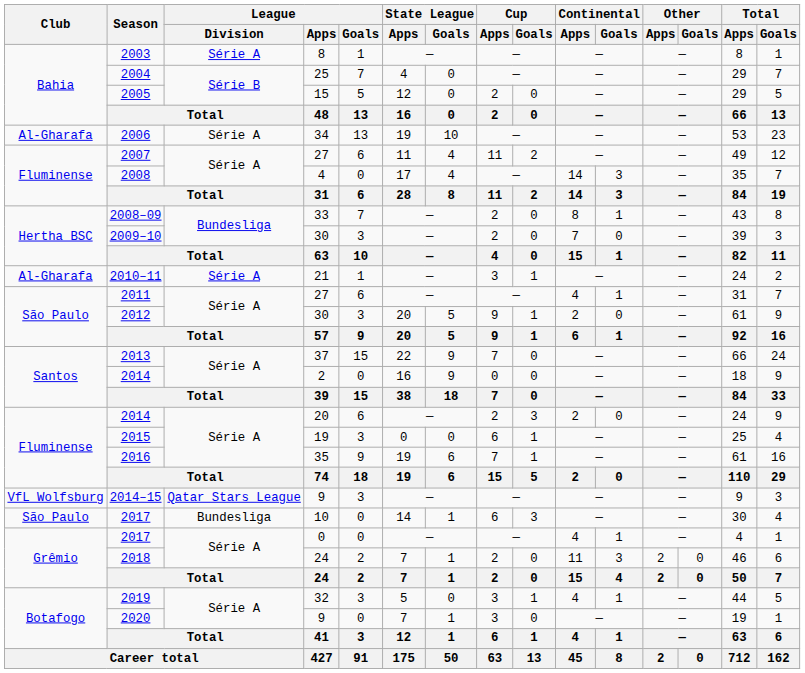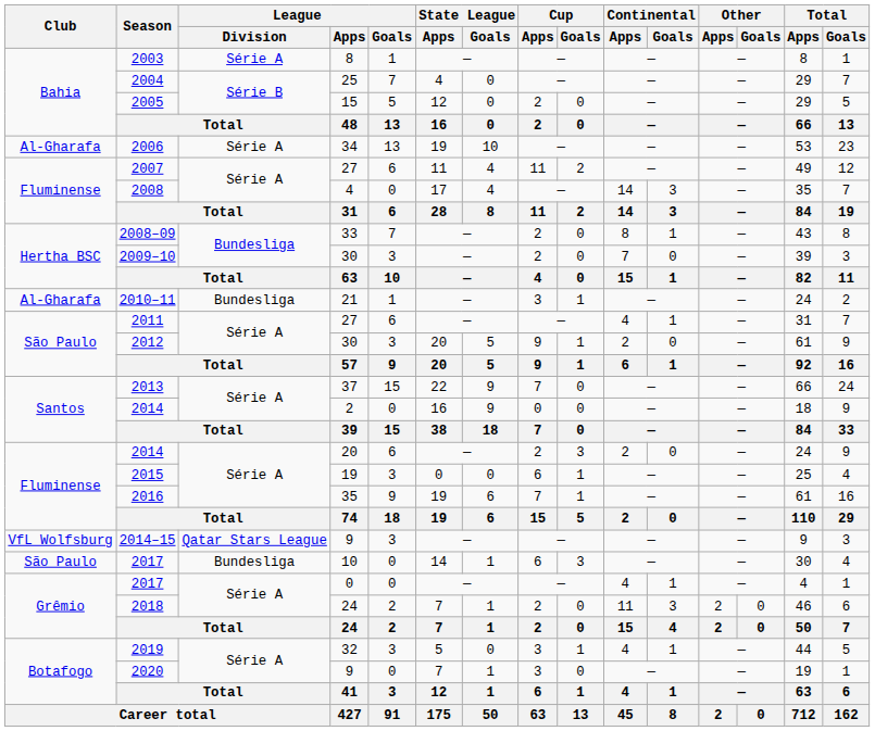 <table class="wikitable" style="text-align:center">
 <tr>
 <th rowspan="2">Club</th>
 <th rowspan="2">Season</th>
 <th colspan="3">League</th>
 <th colspan="2">State League</th>
 <th colspan="2">Cup</th>
 <th colspan="2">Continental</th>
 <th colspan="2">Other</th>
 <th colspan="2">Total</th>
 </tr>
 <tr>
 <th>Division</th>
 <th>Apps</th>
 <th>Goals</th>
 <th>Apps</th>
 <th>Goals</th>
 <th>Apps</th>
 <th>Goals</th>
 <th>Apps</th>
 <th>Goals</th>
 <th>Apps</th>
 <th>Goals</th>
 <th>Apps</th>
 <th>Goals</th>
 </tr>
 <tr>
 <td rowspan="4"><a href='#'>Bahia</a></td>
 <td><a href='#'>2003</a></td>
 <td><a href='#'>Série A</a></td>
 <td>8</td>
 <td>1</td>
 <td colspan="2">—</td>
 <td colspan="2">—</td>
 <td colspan="2">—</td>
 <td colspan="2">—</td>
 <td>8</td>
 <td>1</td>
 </tr>
 <tr>
 <td><a href='#'>2004</a></td>
 <td rowspan="2"><a href='#'>Série B</a></td>
 <td>25</td>
 <td>7</td>
 <td>4</td>
 <td>0</td>
 <td colspan="2">—</td>
 <td colspan="2">—</td>
 <td colspan="2">—</td>
 <td>29</td>
 <td>7</td>
 </tr>
 <tr>
 <td><a href='#'>2005</a></td>
 <td>15</td>
 <td>5</td>
 <td>12</td>
 <td>0</td>
 <td>2</td>
 <td>0</td>
 <td colspan="2">—</td>
 <td colspan="2">—</td>
 <td>29</td>
 <td>5</td>
 </tr>
 <tr>
 <th colspan="2">Total</th>
 <th>48</th>
 <th>13</th>
 <th>16</th>
 <th>0</th>
 <th>2</th>
 <th>0</th>
 <th colspan="2">—</th>
 <th colspan="2">—</th>
 <th>66</th>
 <th>13</th>
 </tr>
 <tr>
 <td><a href='#'>Al-Gharafa</a></td>
 <td><a href='#'>2006</a></td>
 <td>Série A</td>
 <td>34</td>
 <td>13</td>
 <td>19</td>
 <td>10</td>
 <td colspan="2">—</td>
 <td colspan="2">—</td>
 <td colspan="2">—</td>
 <td>53</td>
 <td>23</td>
 </tr>
 <tr>
 <td rowspan="3"><a href='#'>Fluminense</a></td>
 <td><a href='#'>2007</a></td>
 <td rowspan="2">Série A</td>
 <td>27</td>
 <td>6</td>
 <td>11</td>
 <td>4</td>
 <td>11</td>
 <td>2</td>
 <td colspan="2">—</td>
 <td colspan="2">—</td>
 <td>49</td>
 <td>12</td>
 </tr>
 <tr>
 <td><a href='#'>2008</a></td>
 <td>4</td>
 <td>0</td>
 <td>17</td>
 <td>4</td>
 <td colspan="2">—</td>
 <td>14</td>
 <td>3</td>
 <td colspan="2">—</td>
 <td>35</td>
 <td>7</td>
 </tr>
 <tr>
 <th colspan="2">Total</th>
 <th>31</th>
 <th>6</th>
 <th>28</th>
 <th>8</th>
 <th>11</th>
 <th>2</th>
 <th>14</th>
 <th>3</th>
 <th colspan="2">—</th>
 <th>84</th>
 <th>19</th>
 </tr>
 <tr>
 <td rowspan="3"><a href='#'>Hertha BSC</a></td>
 <td><a href='#'>2008–09</a></td>
 <td rowspan="2"><a href='#'>Bundesliga</a></td>
 <td>33</td>
 <td>7</td>
 <td colspan="2">—</td>
 <td>2</td>
 <td>0</td>
 <td>8</td>
 <td>1</td>
 <td colspan="2">—</td>
 <td>43</td>
 <td>8</td>
 </tr>
 <tr>
 <td><a href='#'>2009–10</a></td>
 <td>30</td>
 <td>3</td>
 <td colspan="2">—</td>
 <td>2</td>
 <td>0</td>
 <td>7</td>
 <td>0</td>
 <td colspan="2">—</td>
 <td>39</td>
 <td>3</td>
 </tr>
 <tr>
 <th colspan="2">Total</th>
 <th>63</th>
 <th>10</th>
 <th colspan="2">—</th>
 <th>4</th>
 <th>0</th>
 <th>15</th>
 <th>1</th>
 <th colspan="2">—</th>
 <th>82</th>
 <th>11</th>
 </tr>
 <tr>
 <td><a href='#'>Al-Gharafa</a></td>
 <td><a href='#'>2010–11</a></td>
-<td><a href='#'>Série A</a></td>
+<td>Bundesliga</td>
 <td>21</td>
 <td>1</td>
 <td colspan="2">—</td>
 <td>3</td>
 <td>1</td>
 <td colspan="2">—</td>
 <td colspan="2">—</td>
 <td>24</td>
 <td>2</td>
 </tr>
 <tr>
 <td rowspan="3"><a href='#'>São Paulo</a></td>
 <td><a href='#'>2011</a></td>
 <td rowspan="2">Série A</td>
 <td>27</td>
 <td>6</td>
 <td colspan="2">—</td>
 <td colspan="2">—</td>
 <td>4</td>
 <td>1</td>
 <td colspan="2">—</td>
 <td>31</td>
 <td>7</td>
 </tr>
 <tr>
 <td><a href='#'>2012</a></td>
 <td>30</td>
 <td>3</td>
 <td>20</td>
 <td>5</td>
 <td>9</td>
 <td>1</td>
 <td>2</td>
 <td>0</td>
 <td colspan="2">—</td>
 <td>61</td>
 <td>9</td>
 </tr>
 <tr>
 <th colspan="2">Total</th>
 <th>57</th>
 <th>9</th>
 <th>20</th>
 <th>5</th>
 <th>9</th>
 <th>1</th>
 <th>6</th>
 <th>1</th>
 <th colspan="2">—</th>
 <th>92</th>
 <th>16</th>
 </tr>
 <tr>
 <td rowspan="3"><a href='#'>Santos</a></td>
 <td><a href='#'>2013</a></td>
 <td rowspan="2">Série A</td>
 <td>37</td>
 <td>15</td>
 <td>22</td>
 <td>9</td>
 <td>7</td>
 <td>0</td>
 <td colspan="2">—</td>
 <td colspan="2">—</td>
 <td>66</td>
 <td>24</td>
 </tr>
 <tr>
 <td><a href='#'>2014</a></td>
 <td>2</td>
 <td>0</td>
 <td>16</td>
 <td>9</td>
 <td>0</td>
 <td>0</td>
 <td colspan="2">—</td>
 <td colspan="2">—</td>
 <td>18</td>
 <td>9</td>
 </tr>
 <tr>
 <th colspan="2">Total</th>
 <th>39</th>
 <th>15</th>
 <th>38</th>
 <th>18</th>
 <th>7</th>
 <th>0</th>
 <th colspan="2">—</th>
 <th colspan="2">—</th>
 <th>84</th>
 <th>33</th>
 </tr>
 <tr>
 <td rowspan="4"><a href='#'>Fluminense</a></td>
 <td><a href='#'>2014</a></td>
 <td rowspan="3">Série A</td>
 <td>20</td>
 <td>6</td>
 <td colspan="2">—</td>
 <td>2</td>
 <td>3</td>
 <td>2</td>
 <td>0</td>
 <td colspan="2">—</td>
 <td>24</td>
 <td>9</td>
 </tr>
 <tr>
 <td><a href='#'>2015</a></td>
 <td>19</td>
 <td>3</td>
 <td>0</td>
 <td>0</td>
 <td>6</td>
 <td>1</td>
 <td colspan="2">—</td>
 <td colspan="2">—</td>
 <td>25</td>
 <td>4</td>
 </tr>
 <tr>
 <td><a href='#'>2016</a></td>
 <td>35</td>
 <td>9</td>
 <td>19</td>
 <td>6</td>
 <td>7</td>
 <td>1</td>
 <td colspan="2">—</td>
 <td colspan="2">—</td>
 <td>61</td>
 <td>16</td>
 </tr>
 <tr>
 <th colspan="2">Total</th>
 <th>74</th>
 <th>18</th>
 <th>19</th>
 <th>6</th>
 <th>15</th>
 <th>5</th>
 <th>2</th>
 <th>0</th>
 <th colspan="2">—</th>
 <th>110</th>
 <th>29</th>
 </tr>
 <tr>
 <td><a href='#'>VfL Wolfsburg</a></td>
 <td><a href='#'>2014–15</a></td>
 <td><a href='#'>Qatar Stars League</a></td>
 <td>9</td>
 <td>3</td>
 <td colspan="2">—</td>
 <td colspan="2">—</td>
 <td colspan="2">—</td>
 <td colspan="2">—</td>
 <td>9</td>
 <td>3</td>
 </tr>
 <tr>
 <td><a href='#'>São Paulo</a></td>
 <td><a href='#'>2017</a></td>
 <td>Bundesliga</td>
 <td>10</td>
 <td>0</td>
 <td>14</td>
 <td>1</td>
 <td>6</td>
 <td>3</td>
 <td colspan="2">—</td>
 <td colspan="2">—</td>
 <td>30</td>
 <td>4</td>
 </tr>
 <tr>
 <td rowspan="3"><a href='#'>Grêmio</a></td>
 <td><a href='#'>2017</a></td>
 <td rowspan="2">Série A</td>
 <td>0</td>
 <td>0</td>
 <td colspan="2">—</td>
 <td colspan="2">—</td>
 <td>4</td>
 <td>1</td>
 <td colspan="2">—</td>
 <td>4</td>
 <td>1</td>
 </tr>
 <tr>
 <td><a href='#'>2018</a></td>
 <td>24</td>
 <td>2</td>
 <td>7</td>
 <td>1</td>
 <td>2</td>
 <td>0</td>
 <td>11</td>
 <td>3</td>
 <td>2</td>
 <td>0</td>
 <td>46</td>
 <td>6</td>
 </tr>
 <tr>
 <th colspan="2">Total</th>
 <th>24</th>
 <th>2</th>
 <th>7</th>
 <th>1</th>
 <th>2</th>
 <th>0</th>
 <th>15</th>
 <th>4</th>
 <th>2</th>
 <th>0</th>
 <th>50</th>
 <th>7</th>
 </tr>
 <tr>
 <td rowspan="3"><a href='#'>Botafogo</a></td>
 <td><a href='#'>2019</a></td>
 <td rowspan="2">Série A</td>
 <td>32</td>
 <td>3</td>
 <td>5</td>
 <td>0</td>
 <td>3</td>
 <td>1</td>
 <td>4</td>
 <td>1</td>
 <td colspan="2">—</td>
 <td>44</td>
 <td>5</td>
 </tr>
 <tr>
 <td><a href='#'>2020</a></td>
 <td>9</td>
 <td>0</td>
 <td>7</td>
 <td>1</td>
 <td>3</td>
 <td>0</td>
 <td colspan="2">—</td>
 <td colspan="2">—</td>
 <td>19</td>
 <td>1</td>
 </tr>
 <tr>
 <th colspan="2">Total</th>
 <th>41</th>
 <th>3</th>
 <th>12</th>
 <th>1</th>
 <th>6</th>
 <th>1</th>
 <th>4</th>
 <th>1</th>
 <th colspan="2">—</th>
 <th>63</th>
 <th>6</th>
 </tr>
 <tr>
 <th colspan="3">Career total</th>
 <th>427</th>
 <th>91</th>
 <th>175</th>
 <th>50</th>
 <th>63</th>
 <th>13</th>
 <th>45</th>
 <th>8</th>
 <th>2</th>
 <th>0</th>
 <th>712</th>
 <th>162</th>
 </tr>
 </table>
